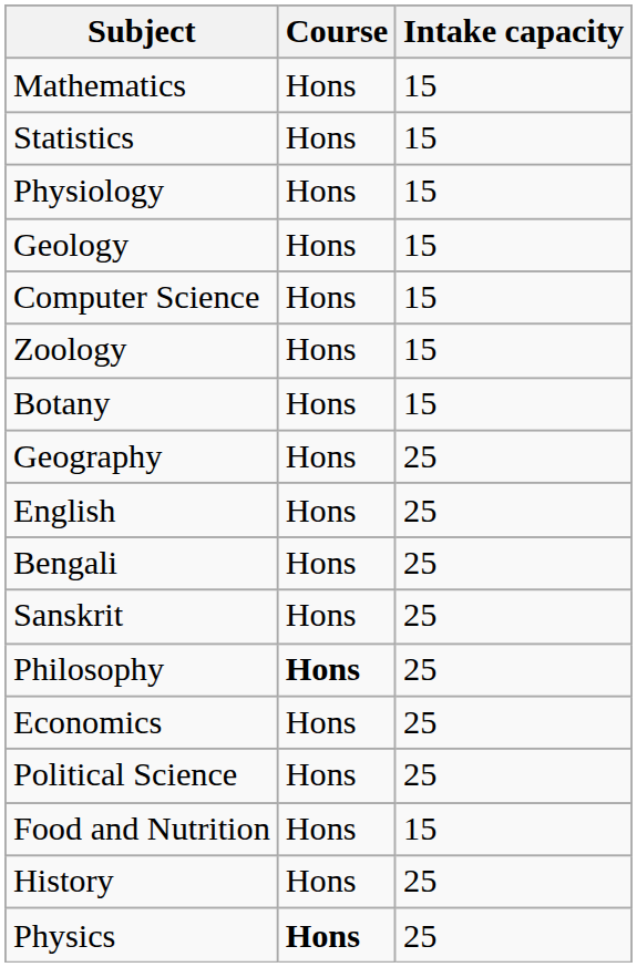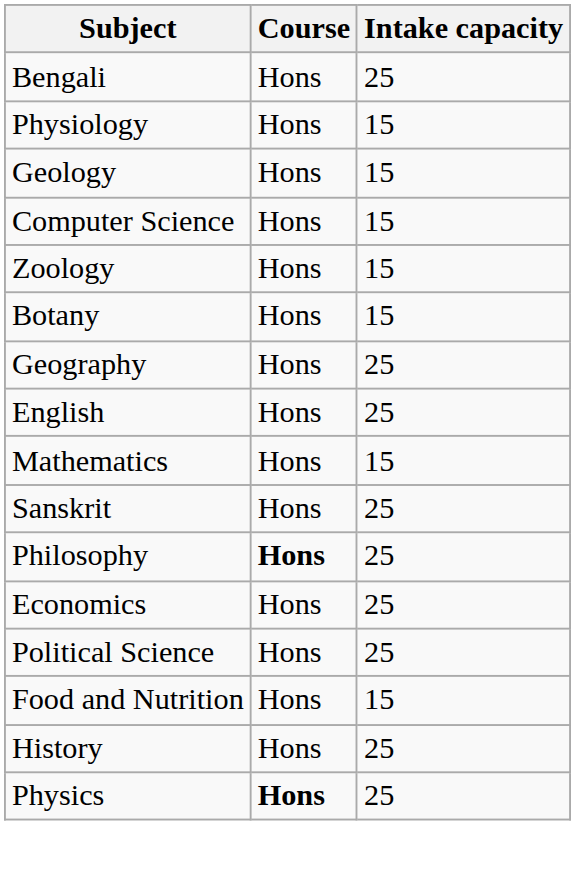 <table class="wikitable">
 <tr>
 <th>Subject</th>
 <th>Course</th>
 <th>Intake capacity</th>
 </tr>
 <tr>
-<td>Mathematics</td>
+<td>Bengali</td>
 <td>Hons</td>
-<td>15</td>
-</tr>
-<tr>
-<td>Statistics</td>
-<td>Hons</td>
-<td>15</td>
+<td>25</td>
 </tr>
 <tr>
 <td>Physiology</td>
 <td>Hons</td>
 <td>15</td>
 </tr>
 <tr>
 <td>Geology</td>
 <td>Hons</td>
 <td>15</td>
 </tr>
 <tr>
 <td>Computer Science</td>
 <td>Hons</td>
 <td>15</td>
 </tr>
 <tr>
 <td>Zoology</td>
 <td>Hons</td>
 <td>15</td>
 </tr>
 <tr>
 <td>Botany</td>
 <td>Hons</td>
 <td>15</td>
 </tr>
 <tr>
 <td>Geography</td>
 <td>Hons</td>
 <td>25</td>
 </tr>
 <tr>
 <td>English</td>
 <td>Hons</td>
 <td>25</td>
 </tr>
 <tr>
-<td>Bengali</td>
+<td>Mathematics</td>
 <td>Hons</td>
-<td>25</td>
+<td>15</td>
 </tr>
 <tr>
 <td>Sanskrit</td>
 <td>Hons</td>
 <td>25</td>
 </tr>
 <tr>
 <td>Philosophy</td>
 <td><strong>Hons</strong></td>
 <td>25</td>
 </tr>
 <tr>
 <td>Economics</td>
 <td>Hons</td>
 <td>25</td>
 </tr>
 <tr>
 <td>Political Science</td>
 <td>Hons</td>
 <td>25</td>
 </tr>
 <tr>
 <td>Food and Nutrition</td>
 <td>Hons</td>
 <td>15</td>
 </tr>
 <tr>
 <td>History</td>
 <td>Hons</td>
 <td>25</td>
 </tr>
 <tr>
 <td>Physics</td>
 <td><strong>Hons</strong></td>
 <td>25</td>
 </tr>
 </table>
